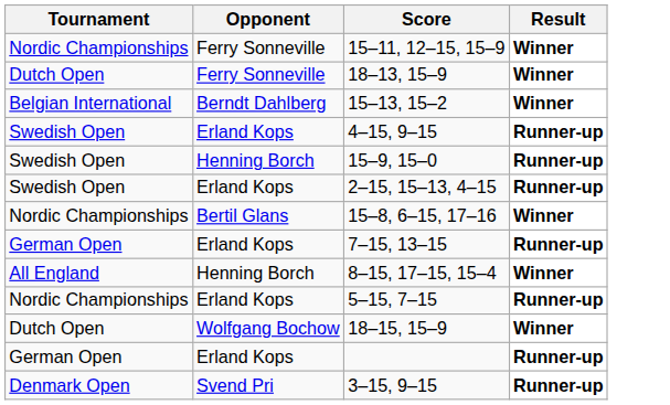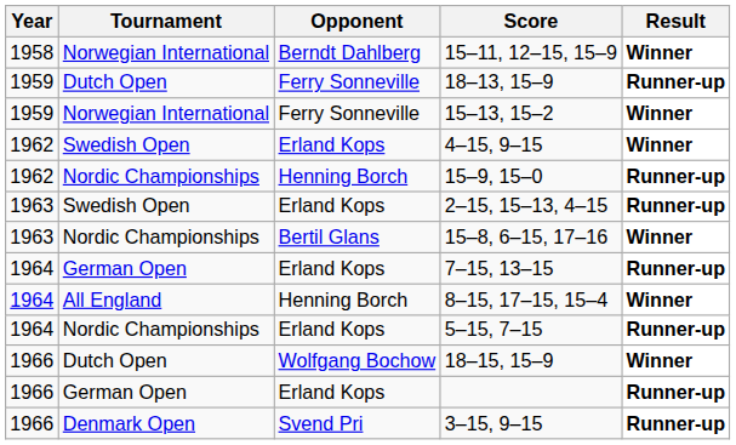 <table class="sortable wikitable" style="font-size: 90%;">
 <tr>
+<th>Year</th>
 <th>Tournament</th>
 <th>Opponent</th>
 <th>Score</th>
 <th>Result</th>
 </tr>
 <tr>
-<td><a href='#'>Nordic Championships</a></td>
-<td> Ferry Sonneville</td>
+<td align="center">1958</td>
+<td><a href='#'>Norwegian International</a></td>
+<td> <a href='#'>Berndt Dahlberg</a></td>
 <td>15–11, 12–15, 15–9</td>
 <td style="text-align:left; background:white"> <strong>Winner</strong></td>
 </tr>
 <tr>
+<td align="center">1959</td>
 <td><a href='#'>Dutch Open</a></td>
 <td> <a href='#'>Ferry Sonneville</a></td>
 <td>18–13, 15–9</td>
-<td style="text-align:left; background:white"> <strong>Winner</strong></td>
+<td style="text-align:left; background:white"> <strong>Runner-up</strong></td>
 </tr>
 <tr>
-<td><a href='#'>Belgian International</a></td>
-<td> <a href='#'>Berndt Dahlberg</a></td>
+<td align="center">1959</td>
+<td><a href='#'>Norwegian International</a></td>
+<td> Ferry Sonneville</td>
 <td>15–13, 15–2</td>
 <td style="text-align:left; background:white"> <strong>Winner</strong></td>
 </tr>
 <tr>
+<td align="center">1962</td>
 <td><a href='#'>Swedish Open</a></td>
 <td> <a href='#'>Erland Kops</a></td>
 <td>4–15, 9–15</td>
-<td style="text-align:left; background:white"> <strong>Runner-up</strong></td>
+<td style="text-align:left; background:white"> <strong>Winner</strong></td>
 </tr>
 <tr>
-<td>Swedish Open</td>
+<td align="center">1962</td>
+<td><a href='#'>Nordic Championships</a></td>
 <td> <a href='#'>Henning Borch</a></td>
 <td>15–9, 15–0</td>
 <td style="text-align:left; background:white"> <strong>Runner-up</strong></td>
 </tr>
 <tr>
+<td align="center">1963</td>
 <td>Swedish Open</td>
 <td> Erland Kops</td>
 <td>2–15, 15–13, 4–15</td>
 <td style="text-align:left; background:white"> <strong>Runner-up</strong></td>
 </tr>
 <tr>
+<td align="center">1963</td>
 <td>Nordic Championships</td>
 <td> <a href='#'>Bertil Glans</a></td>
 <td>15–8, 6–15, 17–16</td>
 <td style="text-align:left; background:white"> <strong>Winner</strong></td>
 </tr>
 <tr>
+<td align="center">1964</td>
 <td><a href='#'>German Open</a></td>
 <td> Erland Kops</td>
 <td>7–15, 13–15</td>
 <td style="text-align:left; background:white"> <strong>Runner-up</strong></td>
 </tr>
 <tr>
+<td align="center"><a href='#'>1964</a></td>
 <td><a href='#'>All England</a></td>
 <td> Henning Borch</td>
 <td>8–15, 17–15, 15–4</td>
 <td style="text-align:left; background:white"> <strong>Winner</strong></td>
 </tr>
 <tr>
+<td align="center">1964</td>
 <td>Nordic Championships</td>
 <td> Erland Kops</td>
 <td>5–15, 7–15</td>
 <td style="text-align:left; background: white"> <strong>Runner-up</strong></td>
 </tr>
 <tr>
+<td align="center">1966</td>
 <td>Dutch Open</td>
 <td> <a href='#'>Wolfgang Bochow</a></td>
 <td>18–15, 15–9</td>
 <td style="text-align:left; background:white"> <strong>Winner</strong></td>
 </tr>
 <tr>
+<td align="center">1966</td>
 <td>German Open</td>
 <td> Erland Kops</td>
 <td></td>
 <td style="text-align:left; background:white"> <strong>Runner-up</strong></td>
 </tr>
 <tr>
+<td align="center">1966</td>
 <td><a href='#'>Denmark Open</a></td>
 <td> <a href='#'>Svend Pri</a></td>
 <td>3–15, 9–15</td>
 <td style="text-align:left; background:white"> <strong>Runner-up</strong></td>
 </tr>
 </table>
